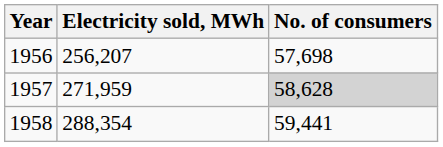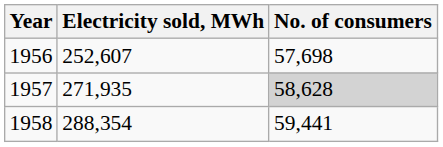 <table class="wikitable">
 <tr>
 <th scope="col">Year</th>
 <th scope="col">Electricity  sold, MWh</th>
 <th scope="col">No.  of consumers</th>
 </tr>
 <tr>
 <td>1956</td>
-<td>256,207</td>
+<td>252,607</td>
 <td>57,698</td>
 </tr>
 <tr>
 <td>1957</td>
-<td>271,959</td>
+<td>271,935</td>
 <td style="background: lightgrey;">58,628</td>
 </tr>
 <tr>
 <td>1958</td>
 <td>288,354</td>
 <td>59,441</td>
 </tr>
 </table>
